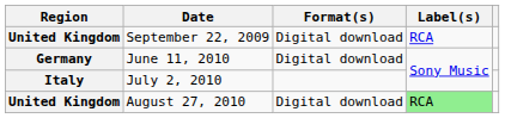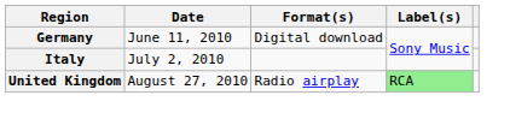 <table class="wikitable sortable plainrowheaders">
 <tr>
 <th scope="col">Region</th>
 <th scope="col">Date</th>
 <th scope="col">Format(s)</th>
 <th scope="col">Label(s)</th>
 <th scope="col"></th>
-</tr>
-<tr>
-<th scope="row">United Kingdom</th>
-<td>September 22, 2009</td>
-<td>Digital download </td>
-<td><a href='#'>RCA</a></td>
-<td align="center"></td>
 </tr>
 <tr>
 <th scope="row">Germany</th>
 <td>June 11, 2010</td>
 <td>Digital download </td>
 <td rowspan="2"><a href='#'>Sony Music</a></td>
 <td align="center"></td>
 </tr>
 <tr>
 <th scope="row">Italy</th>
 <td>July 2, 2010</td>
 <td></td>
 <td align="center"></td>
 </tr>
 <tr>
 <th scope="row">United Kingdom</th>
 <td>August 27, 2010</td>
-<td>Digital download </td>
+<td>Radio <a href='#'>airplay</a></td>
 <td style="background: lightgreen;">RCA</td>
 <td align="center"></td>
 </tr>
 </table>
